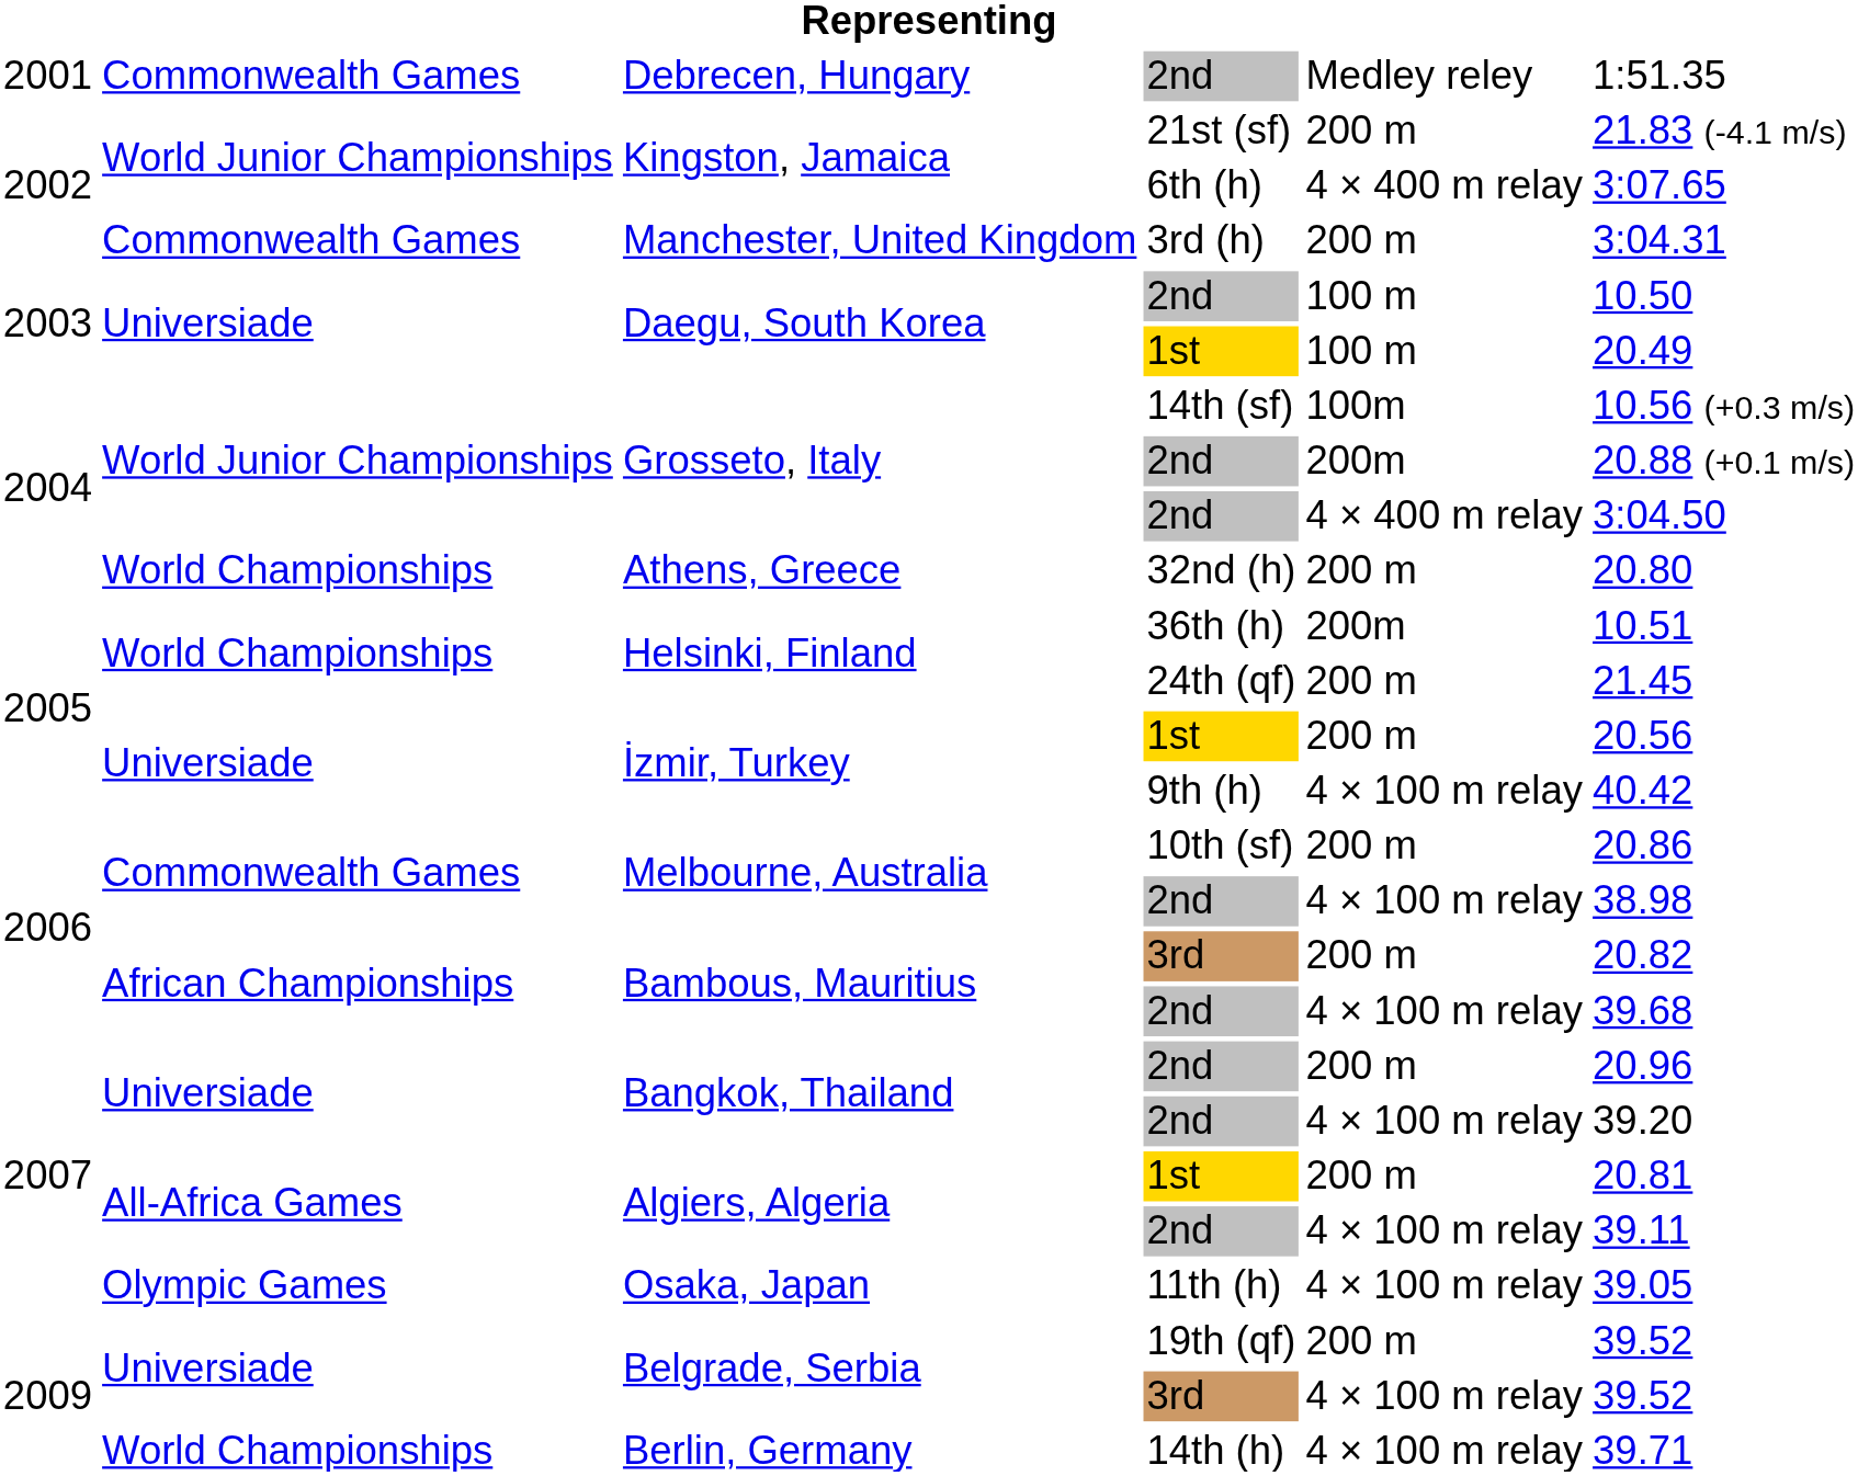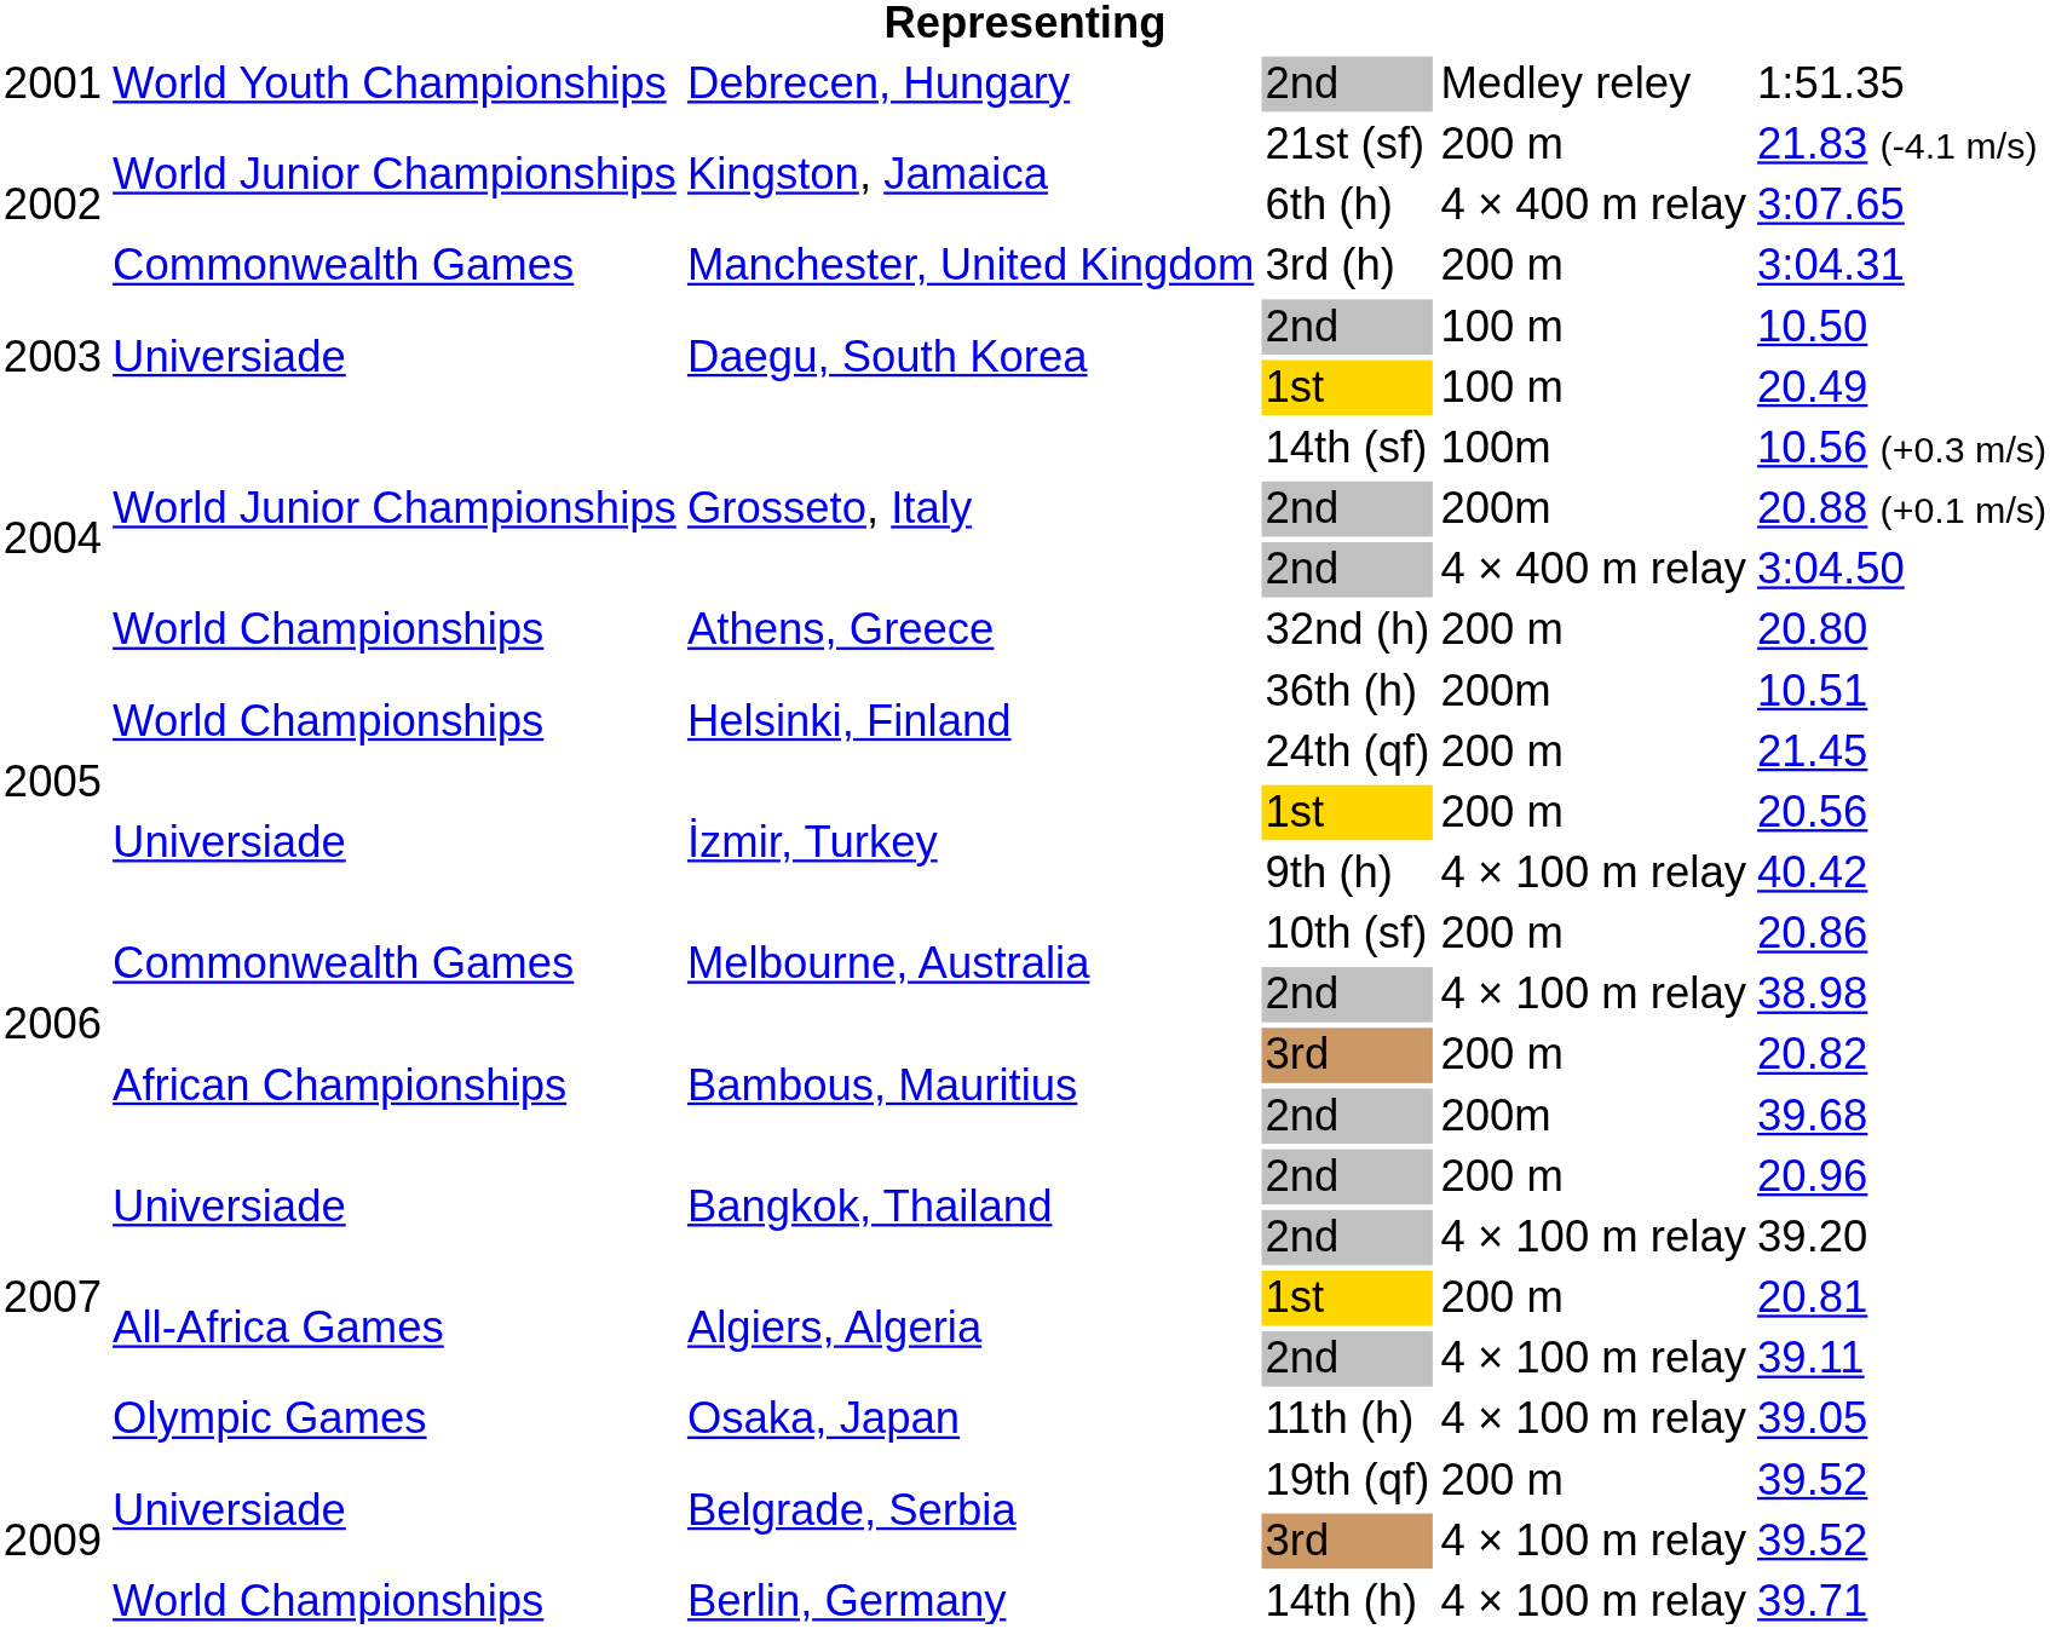 <table>
 <tr>
 <th colspan="6">Representing </th>
 </tr>
 <tr>
 <td>2001</td>
-<td><a href='#'>Commonwealth Games</a></td>
+<td><a href='#'>World Youth Championships</a></td>
 <td><a href='#'>Debrecen, Hungary</a></td>
 <td bgcolor="silver">2nd</td>
 <td>Medley reley</td>
 <td>1:51.35</td>
 </tr>
 <tr>
 <td rowspan=3>2002</td>
 <td rowspan=2><a href='#'>World Junior Championships</a></td>
 <td rowspan=2><a href='#'>Kingston</a>, <a href='#'>Jamaica</a></td>
 <td>21st (sf)</td>
 <td>200 m</td>
 <td><a href='#'>21.83</a> <small>(-4.1 m/s)</small></td>
 </tr>
 <tr>
 <td>6th (h)</td>
 <td>4 × 400 m relay</td>
 <td><a href='#'>3:07.65</a></td>
 </tr>
 <tr>
 <td><a href='#'>Commonwealth Games</a></td>
 <td><a href='#'>Manchester, United Kingdom</a></td>
 <td>3rd (h)</td>
 <td>200 m</td>
 <td><a href='#'>3:04.31</a></td>
 </tr>
 <tr>
 <td rowspan=2>2003</td>
 <td rowspan=2><a href='#'>Universiade</a></td>
 <td rowspan=2><a href='#'>Daegu, South Korea</a></td>
 <td bgcolor="silver">2nd</td>
 <td>100 m</td>
 <td><a href='#'>10.50</a></td>
 </tr>
 <tr>
 <td bgcolor="gold">1st</td>
 <td>100 m</td>
 <td><a href='#'>20.49</a></td>
 </tr>
 <tr>
 <td rowspan=4>2004</td>
 <td rowspan=3><a href='#'>World Junior Championships</a></td>
 <td rowspan=3><a href='#'>Grosseto</a>, <a href='#'>Italy</a></td>
 <td>14th (sf)</td>
 <td>100m</td>
 <td><a href='#'>10.56</a> <small>(+0.3 m/s)</small></td>
 </tr>
 <tr>
 <td bgcolor=silver>2nd</td>
 <td>200m</td>
 <td><a href='#'>20.88</a> <small>(+0.1 m/s)</small></td>
 </tr>
 <tr>
 <td bgcolor=silver>2nd</td>
 <td>4 × 400 m relay</td>
 <td><a href='#'>3:04.50</a></td>
 </tr>
 <tr>
 <td><a href='#'>World Championships</a></td>
 <td><a href='#'>Athens, Greece</a></td>
 <td>32nd (h)</td>
 <td>200 m</td>
 <td><a href='#'>20.80</a></td>
 </tr>
 <tr>
 <td rowspan=4>2005</td>
 <td rowspan=2><a href='#'>World Championships</a></td>
 <td rowspan=2><a href='#'>Helsinki, Finland</a></td>
 <td>36th (h)</td>
 <td>200m</td>
 <td><a href='#'>10.51</a></td>
 </tr>
 <tr>
 <td>24th (qf)</td>
 <td>200 m</td>
 <td><a href='#'>21.45</a></td>
 </tr>
 <tr>
 <td rowspan=2><a href='#'>Universiade</a></td>
 <td rowspan=2><a href='#'>İzmir, Turkey</a></td>
 <td bgcolor="gold">1st</td>
 <td>200 m</td>
 <td><a href='#'>20.56</a></td>
 </tr>
 <tr>
 <td>9th (h)</td>
 <td>4 × 100 m relay</td>
 <td><a href='#'>40.42</a></td>
 </tr>
 <tr>
 <td rowspan=4>2006</td>
 <td rowspan=2><a href='#'>Commonwealth Games</a></td>
 <td rowspan=2><a href='#'>Melbourne, Australia</a></td>
 <td>10th (sf)</td>
 <td>200 m</td>
 <td><a href='#'>20.86</a></td>
 </tr>
 <tr>
 <td bgcolor="silver">2nd</td>
 <td>4 × 100 m relay</td>
 <td><a href='#'>38.98</a></td>
 </tr>
 <tr>
 <td rowspan=2><a href='#'>African Championships</a></td>
 <td rowspan=2><a href='#'>Bambous, Mauritius</a></td>
 <td bgcolor="cc9966">3rd</td>
 <td>200 m</td>
 <td><a href='#'>20.82</a></td>
 </tr>
 <tr>
 <td bgcolor="silver">2nd</td>
-<td>4 × 100 m relay</td>
+<td>200m</td>
 <td><a href='#'>39.68</a></td>
 </tr>
 <tr>
 <td rowspan=5>2007</td>
 <td rowspan=2><a href='#'>Universiade</a></td>
 <td rowspan=2><a href='#'>Bangkok, Thailand</a></td>
 <td bgcolor="silver">2nd</td>
 <td>200 m</td>
 <td><a href='#'>20.96</a></td>
 </tr>
 <tr>
 <td bgcolor="silver">2nd</td>
 <td>4 × 100 m relay</td>
 <td>39.20</td>
 </tr>
 <tr>
 <td rowspan=2><a href='#'>All-Africa Games</a></td>
 <td rowspan=2><a href='#'>Algiers, Algeria</a></td>
 <td bgcolor="gold">1st</td>
 <td>200 m</td>
 <td><a href='#'>20.81</a></td>
 </tr>
 <tr>
 <td bgcolor="silver">2nd</td>
 <td>4 × 100 m relay</td>
 <td><a href='#'>39.11</a></td>
 </tr>
 <tr>
 <td><a href='#'>Olympic Games</a></td>
 <td><a href='#'>Osaka, Japan</a></td>
 <td>11th (h)</td>
 <td>4 × 100 m relay</td>
 <td><a href='#'>39.05</a></td>
 </tr>
 <tr>
 <td rowspan=3>2009</td>
 <td rowspan=2><a href='#'>Universiade</a></td>
 <td rowspan=2><a href='#'>Belgrade, Serbia</a></td>
 <td>19th (qf)</td>
 <td>200 m</td>
 <td><a href='#'>39.52</a></td>
 </tr>
 <tr>
 <td bgcolor="cc9966">3rd</td>
 <td>4 × 100 m relay</td>
 <td><a href='#'>39.52</a></td>
 </tr>
 <tr>
 <td><a href='#'>World Championships</a></td>
 <td><a href='#'>Berlin, Germany</a></td>
 <td>14th (h)</td>
 <td>4 × 100 m relay</td>
 <td><a href='#'>39.71</a></td>
 </tr>
 </table>
